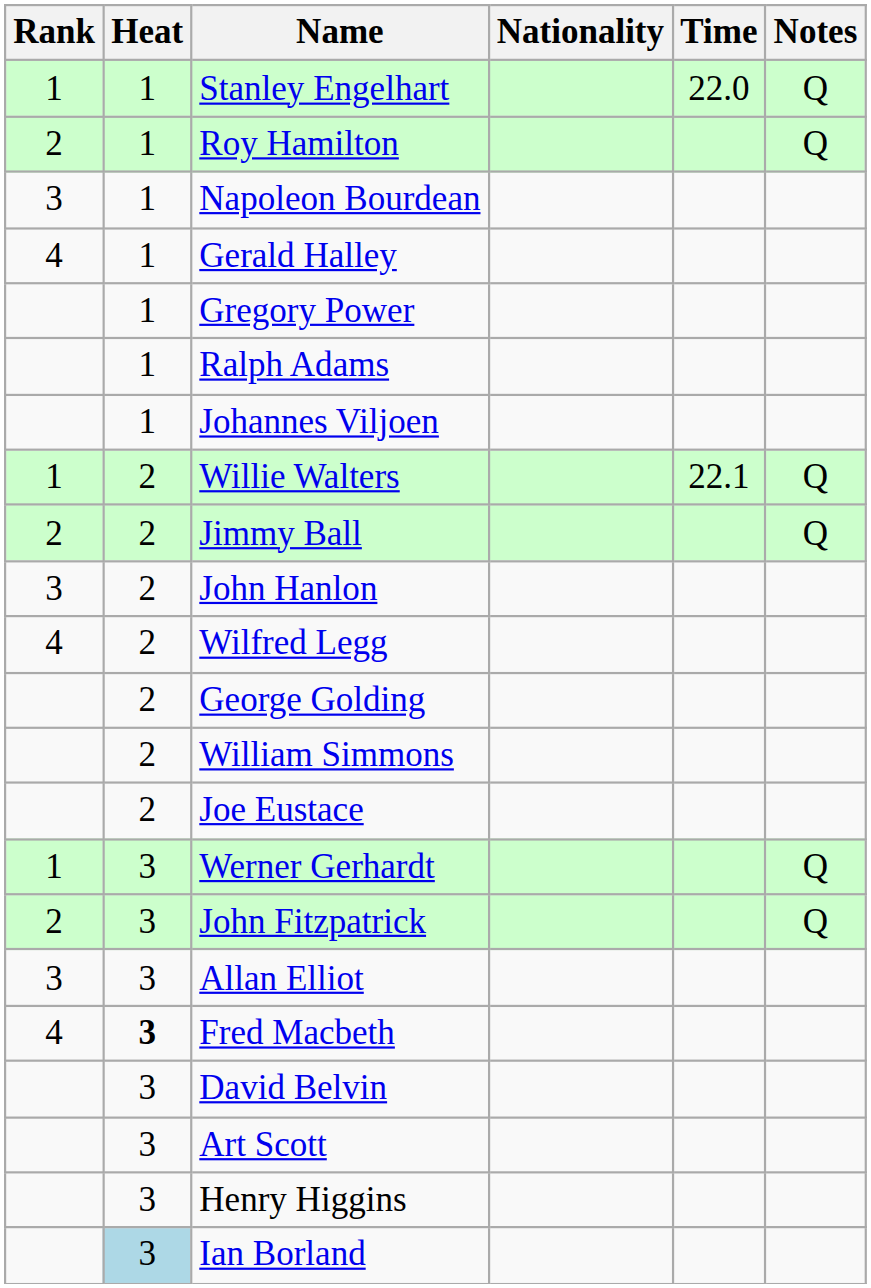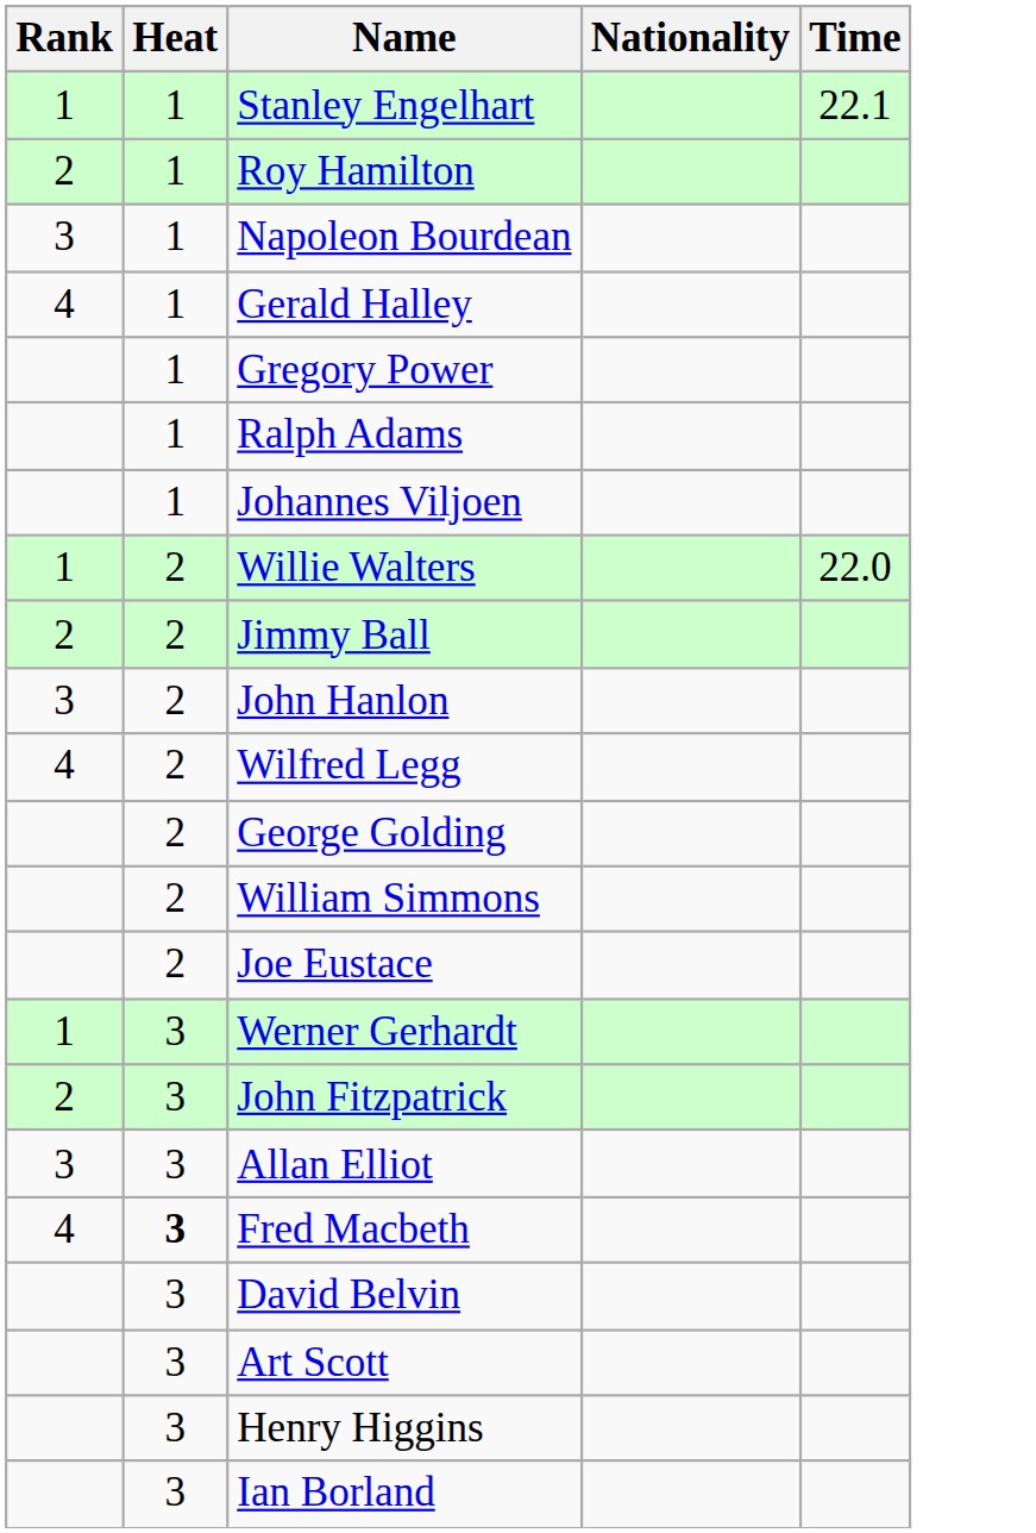 <table class="wikitable sortable" style="text-align:center">
 <tr>
 <th>Rank</th>
 <th>Heat</th>
 <th>Name</th>
 <th>Nationality</th>
 <th>Time</th>
-<th>Notes</th>
 </tr>
 <tr bgcolor=ccffcc>
 <td>1</td>
 <td>1</td>
 <td align=left><a href='#'>Stanley Engelhart</a></td>
 <td align=left></td>
-<td>22.0</td>
-<td>Q</td>
+<td>22.1</td>
 </tr>
 <tr bgcolor=ccffcc>
 <td>2</td>
 <td>1</td>
 <td align=left><a href='#'>Roy Hamilton</a></td>
 <td align=left></td>
 <td></td>
-<td>Q</td>
 </tr>
 <tr>
 <td>3</td>
 <td>1</td>
 <td align=left><a href='#'>Napoleon Bourdean</a></td>
 <td align=left></td>
-<td></td>
 <td></td>
 </tr>
 <tr>
 <td>4</td>
 <td>1</td>
 <td align=left><a href='#'>Gerald Halley</a></td>
 <td align=left></td>
 <td></td>
-<td></td>
 </tr>
 <tr>
 <td></td>
 <td>1</td>
 <td align=left><a href='#'>Gregory Power</a></td>
 <td align=left></td>
-<td></td>
 <td></td>
 </tr>
 <tr>
 <td></td>
 <td>1</td>
 <td align=left><a href='#'>Ralph Adams</a></td>
 <td align=left></td>
 <td></td>
-<td></td>
 </tr>
 <tr>
 <td></td>
 <td>1</td>
 <td align=left><a href='#'>Johannes Viljoen</a></td>
 <td align=left></td>
 <td></td>
-<td></td>
 </tr>
 <tr bgcolor=ccffcc>
 <td>1</td>
 <td>2</td>
 <td align=left><a href='#'>Willie Walters</a></td>
 <td align=left></td>
-<td>22.1</td>
-<td>Q</td>
+<td>22.0</td>
 </tr>
 <tr bgcolor=ccffcc>
 <td>2</td>
 <td>2</td>
 <td align=left><a href='#'>Jimmy Ball</a></td>
 <td align=left></td>
 <td></td>
-<td>Q</td>
 </tr>
 <tr>
 <td>3</td>
 <td>2</td>
 <td align=left><a href='#'>John Hanlon</a></td>
 <td align=left></td>
-<td></td>
 <td></td>
 </tr>
 <tr>
 <td>4</td>
 <td>2</td>
 <td align=left><a href='#'>Wilfred Legg</a></td>
 <td align=left></td>
 <td></td>
-<td></td>
 </tr>
 <tr>
 <td></td>
 <td>2</td>
 <td align=left><a href='#'>George Golding</a></td>
 <td align=left></td>
-<td></td>
 <td></td>
 </tr>
 <tr>
 <td></td>
 <td>2</td>
 <td align=left><a href='#'>William Simmons</a></td>
 <td align=left></td>
 <td></td>
-<td></td>
 </tr>
 <tr>
 <td></td>
 <td>2</td>
 <td align=left><a href='#'>Joe Eustace</a></td>
 <td align=left></td>
-<td></td>
 <td></td>
 </tr>
 <tr bgcolor=ccffcc>
 <td>1</td>
 <td>3</td>
 <td align=left><a href='#'>Werner Gerhardt</a></td>
 <td align=left></td>
 <td></td>
-<td>Q</td>
 </tr>
 <tr bgcolor=ccffcc>
 <td>2</td>
 <td>3</td>
 <td align=left><a href='#'>John Fitzpatrick</a></td>
 <td align=left></td>
 <td></td>
-<td>Q</td>
 </tr>
 <tr>
 <td>3</td>
 <td>3</td>
 <td align=left><a href='#'>Allan Elliot</a></td>
 <td align=left></td>
-<td></td>
 <td></td>
 </tr>
 <tr>
 <td>4</td>
 <td><strong>3</strong></td>
 <td align=left><a href='#'>Fred Macbeth</a></td>
 <td align=left></td>
 <td></td>
-<td></td>
 </tr>
 <tr>
 <td></td>
 <td>3</td>
 <td align=left><a href='#'>David Belvin</a></td>
 <td align=left></td>
-<td></td>
 <td></td>
 </tr>
 <tr>
 <td></td>
 <td>3</td>
 <td align=left><a href='#'>Art Scott</a></td>
 <td align=left></td>
 <td></td>
-<td></td>
 </tr>
 <tr>
 <td></td>
 <td>3</td>
 <td align=left>Henry Higgins</td>
 <td align=left></td>
 <td></td>
-<td></td>
 </tr>
 <tr>
 <td></td>
-<td style="background: lightblue;">3</td>
+<td>3</td>
 <td align=left><a href='#'>Ian Borland</a></td>
 <td align=left></td>
 <td></td>
-<td></td>
 </tr>
 </table>
